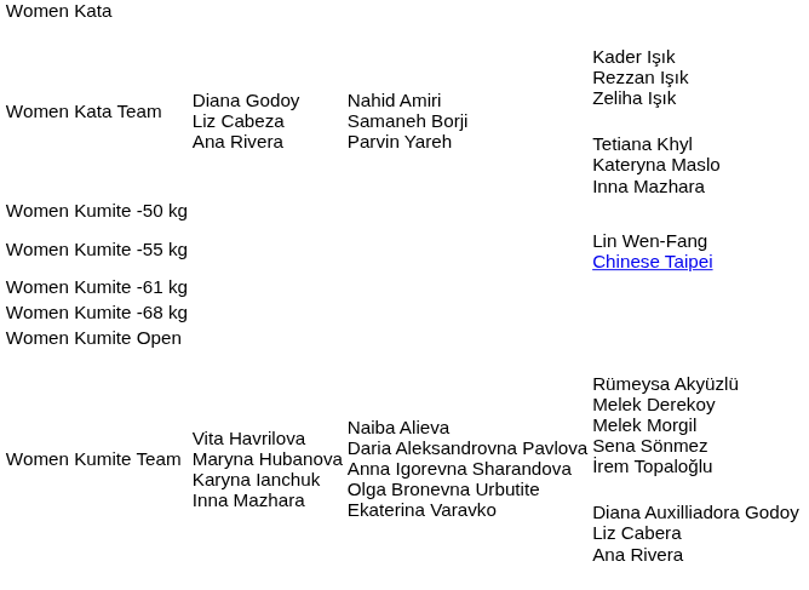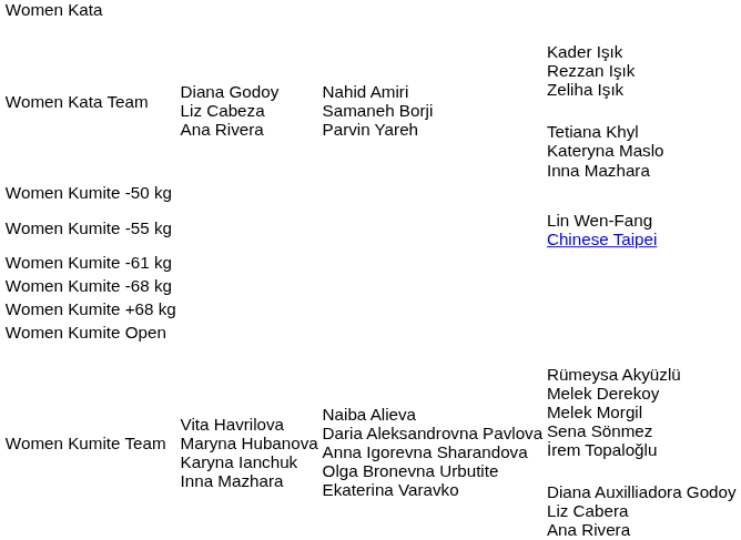 <table>
 <tr>
 <td rowspan=2>Women Kata</td>
 <td rowspan=2></td>
 <td rowspan=2></td>
 <td></td>
 </tr>
 <tr>
 <td></td>
 </tr>
 <tr>
 <td rowspan=2>Women Kata Team</td>
 <td rowspan=2><br>Diana Godoy<br>Liz Cabeza<br>Ana Rivera</td>
 <td rowspan=2><br>Nahid Amiri<br>Samaneh Borji<br>Parvin Yareh</td>
 <td><br>Kader Işık<br>Rezzan Işık<br>Zeliha Işık</td>
 </tr>
 <tr>
 <td><br>Tetiana Khyl<br>Kateryna Maslo<br>Inna Mazhara</td>
 </tr>
 <tr>
 <td rowspan=2>Women Kumite -50 kg</td>
 <td rowspan=2></td>
 <td rowspan=2></td>
 <td></td>
 </tr>
 <tr>
 <td></td>
 </tr>
 <tr>
 <td rowspan=2>Women Kumite -55 kg</td>
 <td rowspan=2></td>
 <td rowspan=2></td>
 <td></td>
 </tr>
 <tr>
 <td>Lin Wen-Fang<br> <a href='#'>Chinese Taipei</a></td>
 </tr>
 <tr>
 <td rowspan=2>Women Kumite -61 kg</td>
 <td rowspan=2></td>
 <td rowspan=2></td>
 <td></td>
 </tr>
 <tr>
 <td></td>
 </tr>
 <tr>
 <td rowspan=2>Women Kumite -68 kg</td>
 <td rowspan=2></td>
 <td rowspan=2></td>
 <td></td>
 </tr>
 <tr>
 <td></td>
 </tr>
 <tr>
+<td>Women Kumite +68 kg</td>
+<td></td>
+<td></td>
+<td></td>
+</tr>
+<tr>
 <td rowspan=2>Women Kumite Open</td>
 <td rowspan=2></td>
 <td rowspan=2></td>
 <td></td>
 </tr>
 <tr>
 <td></td>
 </tr>
 <tr>
 <td rowspan=2>Women Kumite Team</td>
 <td rowspan=2><br> Vita Havrilova<br> Maryna Hubanova<br> Karyna Ianchuk<br> Inna Mazhara</td>
 <td rowspan=2><br> Naiba Alieva<br> Daria Aleksandrovna Pavlova<br> Anna Igorevna Sharandova<br> Olga Bronevna Urbutite<br> Ekaterina Varavko</td>
 <td><br>Rümeysa Akyüzlü<br> Melek Derekoy<br> Melek Morgil<br>Sena Sönmez<br>İrem Topaloğlu</td>
 </tr>
 <tr>
 <td><br> Diana Auxilliadora Godoy<br>Liz Cabera<br>Ana Rivera</td>
 </tr>
 </table>
